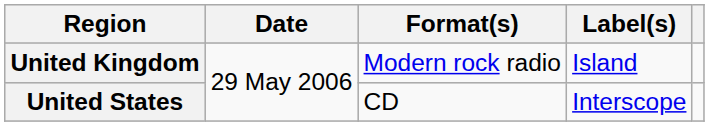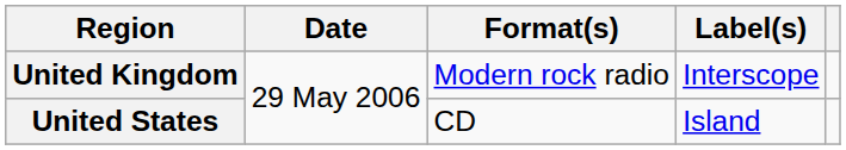 <table class="wikitable plainrowheaders">
 <tr>
 <th scope="col">Region</th>
 <th scope="col">Date</th>
 <th scope="col">Format(s)</th>
 <th scope="col">Label(s)</th>
 <th scope="col"></th>
 </tr>
 <tr>
 <th scope="row">United Kingdom</th>
 <td rowspan="2">29 May 2006</td>
 <td><a href='#'>Modern rock</a> radio</td>
-<td><a href='#'>Island</a></td>
+<td><a href='#'>Interscope</a></td>
 <td></td>
 </tr>
 <tr>
 <th scope="row">United States</th>
 <td>CD</td>
-<td><a href='#'>Interscope</a></td>
+<td><a href='#'>Island</a></td>
 <td></td>
 </tr>
 </table>
